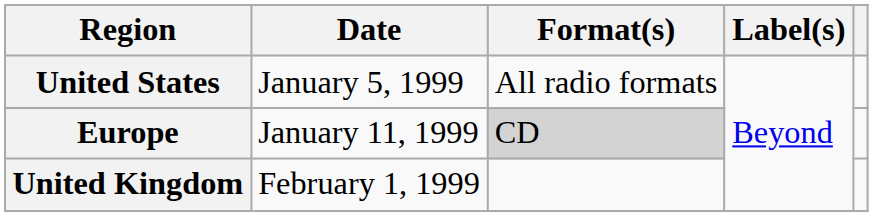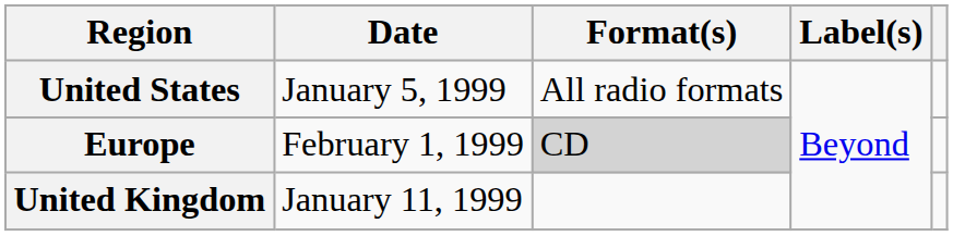 <table class="wikitable plainrowheaders">
 <tr>
 <th scope="col">Region</th>
 <th scope="col">Date</th>
 <th scope="col">Format(s)</th>
 <th scope="col">Label(s)</th>
 <th scope="col"></th>
 </tr>
 <tr>
 <th scope="row">United States</th>
 <td>January 5, 1999</td>
 <td>All radio formats</td>
 <td rowspan="3"><a href='#'>Beyond</a></td>
 <td></td>
 </tr>
 <tr>
 <th scope="row">Europe</th>
-<td>January 11, 1999</td>
+<td>February 1, 1999</td>
 <td style="background: lightgrey;">CD</td>
 <td></td>
 </tr>
 <tr>
 <th scope="row">United Kingdom</th>
-<td>February 1, 1999</td>
+<td>January 11, 1999</td>
 <td></td>
 <td></td>
 </tr>
 </table>
